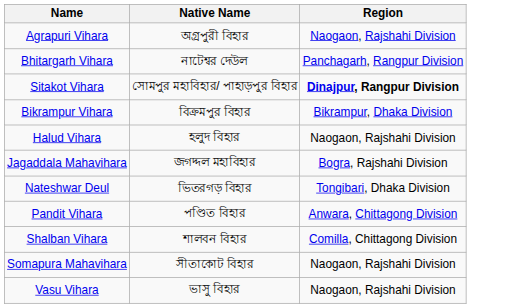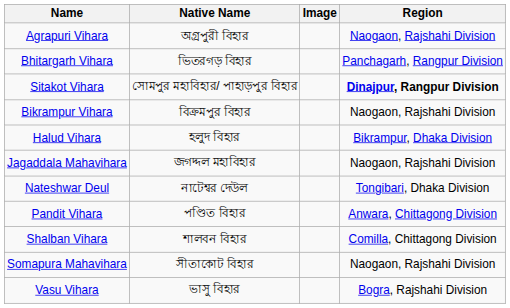 <table class="wikitable" style="text-align:center">
 <tr>
 <th>Name</th>
 <th>Native Name</th>
+<th>Image</th>
 <th>Region</th>
 </tr>
 <tr>
 <td><a href='#'>Agrapuri Vihara</a></td>
 <td>অগ্রপুরী বিহার</td>
+<td></td>
 <td><a href='#'>Naogaon</a>, <a href='#'>Rajshahi Division</a></td>
 </tr>
 <tr>
 <td><a href='#'>Bhitargarh Vihara</a></td>
-<td>নাটেশ্বর দেউল</td>
+<td>ভিতরগড় বিহার</td>
+<td></td>
 <td><a href='#'>Panchagarh</a>, <a href='#'>Rangpur Division</a></td>
 </tr>
 <tr>
 <td><a href='#'>Sitakot Vihara</a></td>
 <td>সোমপুর মহাবিহার/ পাহাড়পুর বিহার</td>
+<td></td>
 <td><strong><a href='#'>Dinajpur</a>, Rangpur Division</strong></td>
 </tr>
 <tr>
 <td><a href='#'>Bikrampur Vihara</a></td>
 <td>বিক্রমপুর বিহার</td>
-<td><a href='#'>Bikrampur</a>, <a href='#'>Dhaka Division</a></td>
+<td></td>
+<td>Naogaon, Rajshahi Division</td>
 </tr>
 <tr>
 <td><a href='#'>Halud Vihara</a></td>
 <td>হলুদ বিহার</td>
-<td>Naogaon, Rajshahi Division</td>
+<td></td>
+<td><a href='#'>Bikrampur</a>, <a href='#'>Dhaka Division</a></td>
 </tr>
 <tr>
 <td><a href='#'>Jagaddala Mahavihara</a></td>
 <td>জগদ্দল মহাবিহার</td>
-<td><a href='#'>Bogra</a>, Rajshahi Division</td>
+<td></td>
+<td>Naogaon, Rajshahi Division</td>
 </tr>
 <tr>
 <td><a href='#'>Nateshwar Deul</a></td>
-<td>ভিতরগড় বিহার</td>
+<td>নাটেশ্বর দেউল</td>
+<td></td>
 <td><a href='#'>Tongibari</a>, Dhaka Division</td>
 </tr>
 <tr>
 <td><a href='#'>Pandit Vihara</a></td>
 <td>পণ্ডিত বিহার</td>
+<td></td>
 <td><a href='#'>Anwara</a>, <a href='#'>Chittagong Division</a></td>
 </tr>
 <tr>
 <td><a href='#'>Shalban Vihara</a></td>
 <td>শালবন বিহার</td>
+<td></td>
 <td><a href='#'>Comilla</a>, Chittagong Division</td>
 </tr>
 <tr>
 <td><a href='#'>Somapura Mahavihara</a></td>
 <td>সীতাকোট বিহার</td>
+<td></td>
 <td>Naogaon, Rajshahi Division</td>
 </tr>
 <tr>
 <td><a href='#'>Vasu Vihara</a></td>
 <td>ভাসু বিহার</td>
-<td>Naogaon, Rajshahi Division</td>
+<td></td>
+<td><a href='#'>Bogra</a>, Rajshahi Division</td>
 </tr>
 </table>
